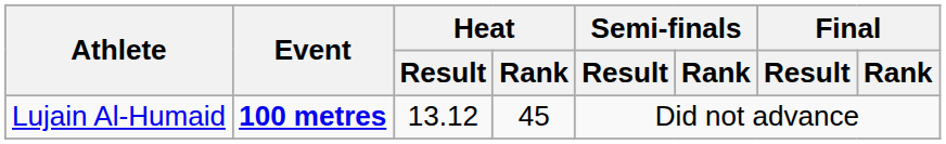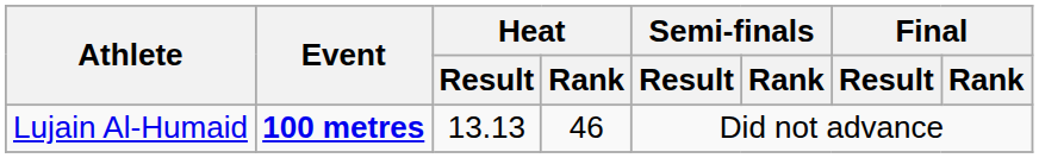 <table class="wikitable" style="font-size:90%; text-align:center">
 <tr>
 <th rowspan="2">Athlete</th>
 <th rowspan="2">Event</th>
 <th colspan="2">Heat</th>
 <th colspan="2">Semi-finals</th>
 <th colspan="2">Final</th>
 </tr>
 <tr>
 <th>Result</th>
 <th>Rank</th>
 <th>Result</th>
 <th>Rank</th>
 <th>Result</th>
 <th>Rank</th>
 </tr>
 <tr>
 <td align="left"><a href='#'>Lujain Al-Humaid</a></td>
 <td align="left"><strong><a href='#'>100 metres</a></strong></td>
-<td>13.12 </td>
-<td>45</td>
+<td>13.13 </td>
+<td>46</td>
 <td colspan="4">Did not advance</td>
 </tr>
 </table>
